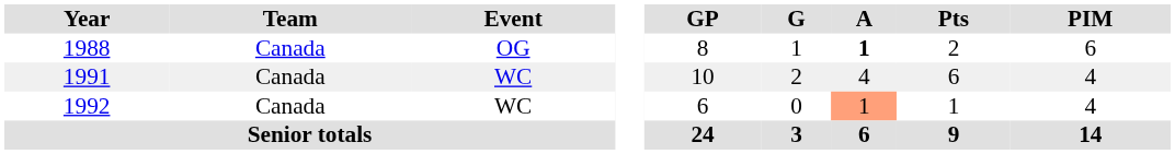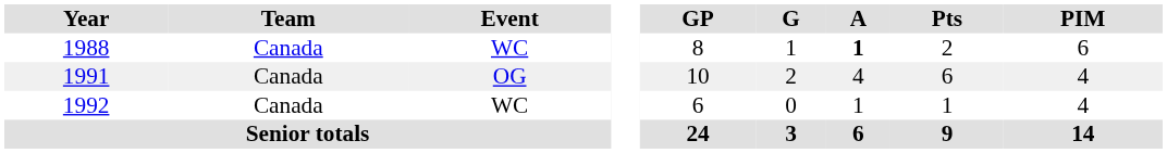 <table border="0" cellpadding="1" cellspacing="0" style="text-align:center; width:50em">
 <tr ALIGN="center" bgcolor="#e0e0e0">
 <th>Year</th>
 <th>Team</th>
 <th>Event</th>
 <th rowspan="99" bgcolor="#ffffff"> </th>
 <th>GP</th>
 <th>G</th>
 <th>A</th>
 <th>Pts</th>
 <th>PIM</th>
 </tr>
 <tr>
 <td><a href='#'>1988</a></td>
 <td><a href='#'>Canada</a></td>
-<td><a href='#'>OG</a></td>
+<td><a href='#'>WC</a></td>
 <td>8</td>
 <td>1</td>
 <td><strong>1</strong></td>
 <td>2</td>
 <td>6</td>
 </tr>
 <tr bgcolor="#f0f0f0">
 <td><a href='#'>1991</a></td>
 <td>Canada</td>
-<td><a href='#'>WC</a></td>
+<td><a href='#'>OG</a></td>
 <td>10</td>
 <td>2</td>
 <td>4</td>
 <td>6</td>
 <td>4</td>
 </tr>
 <tr>
 <td><a href='#'>1992</a></td>
 <td>Canada</td>
 <td>WC</td>
 <td>6</td>
 <td>0</td>
-<td style="background: lightsalmon;">1</td>
+<td>1</td>
 <td>1</td>
 <td>4</td>
 </tr>
 <tr bgcolor="#e0e0e0">
 <th colspan=3>Senior totals</th>
 <th>24</th>
 <th>3</th>
 <th>6</th>
 <th>9</th>
 <th>14</th>
 </tr>
 </table>
